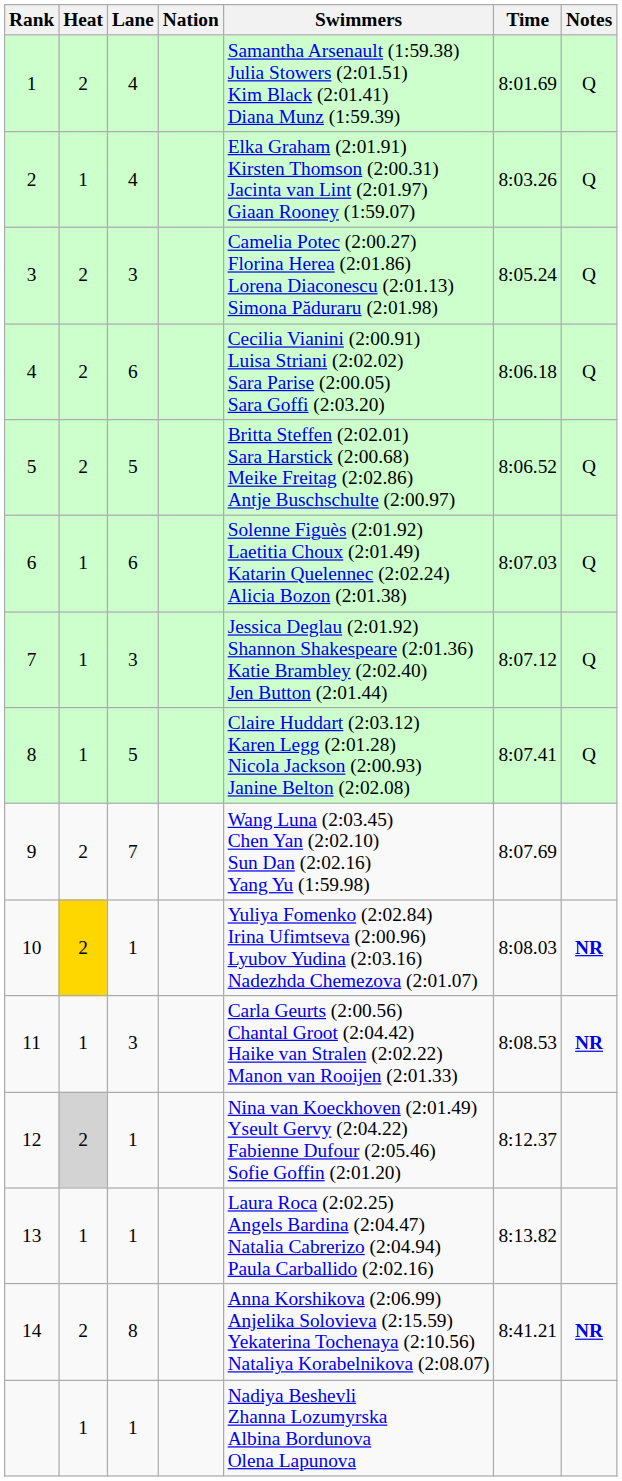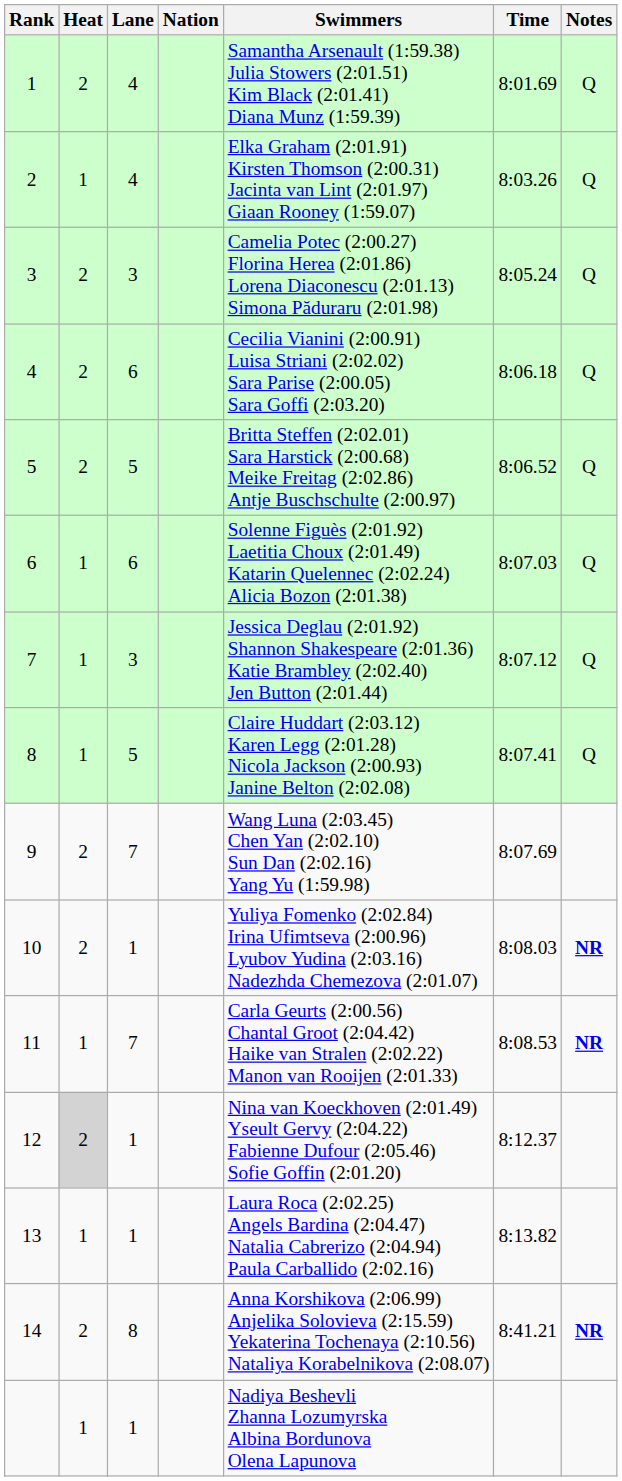 <table class="wikitable sortable" style="text-align:center">
 <tr>
 <th>Rank</th>
 <th>Heat</th>
 <th>Lane</th>
 <th>Nation</th>
 <th>Swimmers</th>
 <th>Time</th>
 <th>Notes</th>
 </tr>
 <tr bgcolor=#cfc>
 <td>1</td>
 <td>2</td>
 <td>4</td>
 <td align=left></td>
 <td align=left><a href='#'>Samantha Arsenault</a> (1:59.38)<br><a href='#'>Julia Stowers</a> (2:01.51)<br><a href='#'>Kim Black</a> (2:01.41)<br><a href='#'>Diana Munz</a> (1:59.39)</td>
 <td>8:01.69</td>
 <td>Q</td>
 </tr>
 <tr bgcolor=#cfc>
 <td>2</td>
 <td>1</td>
 <td>4</td>
 <td align=left></td>
 <td align=left><a href='#'>Elka Graham</a> (2:01.91)<br><a href='#'>Kirsten Thomson</a> (2:00.31)<br><a href='#'>Jacinta van Lint</a> (2:01.97)<br><a href='#'>Giaan Rooney</a> (1:59.07)</td>
 <td>8:03.26</td>
 <td>Q</td>
 </tr>
 <tr bgcolor=#cfc>
 <td>3</td>
 <td>2</td>
 <td>3</td>
 <td align=left></td>
 <td align=left><a href='#'>Camelia Potec</a> (2:00.27)<br><a href='#'>Florina Herea</a> (2:01.86)<br><a href='#'>Lorena Diaconescu</a> (2:01.13)<br><a href='#'>Simona Păduraru</a> (2:01.98)</td>
 <td>8:05.24</td>
 <td>Q</td>
 </tr>
 <tr bgcolor=#cfc>
 <td>4</td>
 <td>2</td>
 <td>6</td>
 <td align=left></td>
 <td align=left><a href='#'>Cecilia Vianini</a> (2:00.91)<br><a href='#'>Luisa Striani</a> (2:02.02)<br><a href='#'>Sara Parise</a> (2:00.05)<br><a href='#'>Sara Goffi</a> (2:03.20)</td>
 <td>8:06.18</td>
 <td>Q</td>
 </tr>
 <tr bgcolor=#cfc>
 <td>5</td>
 <td>2</td>
 <td>5</td>
 <td align=left></td>
 <td align=left><a href='#'>Britta Steffen</a> (2:02.01)<br><a href='#'>Sara Harstick</a> (2:00.68)<br><a href='#'>Meike Freitag</a> (2:02.86)<br><a href='#'>Antje Buschschulte</a> (2:00.97)</td>
 <td>8:06.52</td>
 <td>Q</td>
 </tr>
 <tr bgcolor=#cfc>
 <td>6</td>
 <td>1</td>
 <td>6</td>
 <td align=left></td>
 <td align=left><a href='#'>Solenne Figuès</a> (2:01.92)<br><a href='#'>Laetitia Choux</a> (2:01.49)<br><a href='#'>Katarin Quelennec</a> (2:02.24)<br><a href='#'>Alicia Bozon</a> (2:01.38)</td>
 <td>8:07.03</td>
 <td>Q</td>
 </tr>
 <tr bgcolor=#cfc>
 <td>7</td>
 <td>1</td>
 <td>3</td>
 <td align=left></td>
 <td align=left><a href='#'>Jessica Deglau</a> (2:01.92)<br><a href='#'>Shannon Shakespeare</a> (2:01.36)<br><a href='#'>Katie Brambley</a> (2:02.40)<br><a href='#'>Jen Button</a> (2:01.44)</td>
 <td>8:07.12</td>
 <td>Q</td>
 </tr>
 <tr bgcolor=#cfc>
 <td>8</td>
 <td>1</td>
 <td>5</td>
 <td align=left></td>
 <td align=left><a href='#'>Claire Huddart</a> (2:03.12)<br><a href='#'>Karen Legg</a> (2:01.28)<br><a href='#'>Nicola Jackson</a> (2:00.93)<br><a href='#'>Janine Belton</a> (2:02.08)</td>
 <td>8:07.41</td>
 <td>Q</td>
 </tr>
 <tr>
 <td>9</td>
 <td>2</td>
 <td>7</td>
 <td align=left></td>
 <td align=left><a href='#'>Wang Luna</a> (2:03.45)<br><a href='#'>Chen Yan</a> (2:02.10)<br><a href='#'>Sun Dan</a> (2:02.16)<br><a href='#'>Yang Yu</a> (1:59.98)</td>
 <td>8:07.69</td>
 <td></td>
 </tr>
 <tr>
 <td>10</td>
-<td style="background: gold;">2</td>
+<td>2</td>
 <td>1</td>
 <td align=left></td>
 <td align=left><a href='#'>Yuliya Fomenko</a> (2:02.84)<br><a href='#'>Irina Ufimtseva</a> (2:00.96)<br><a href='#'>Lyubov Yudina</a> (2:03.16)<br><a href='#'>Nadezhda Chemezova</a> (2:01.07)</td>
 <td>8:08.03</td>
 <td><strong><a href='#'>NR</a></strong></td>
 </tr>
 <tr>
 <td>11</td>
 <td>1</td>
-<td>3</td>
+<td>7</td>
 <td align=left></td>
 <td align=left><a href='#'>Carla Geurts</a> (2:00.56)<br><a href='#'>Chantal Groot</a> (2:04.42)<br><a href='#'>Haike van Stralen</a> (2:02.22)<br><a href='#'>Manon van Rooijen</a> (2:01.33)</td>
 <td>8:08.53</td>
 <td><strong><a href='#'>NR</a></strong></td>
 </tr>
 <tr>
 <td>12</td>
 <td style="background: lightgrey;">2</td>
 <td>1</td>
 <td align=left></td>
 <td align=left><a href='#'>Nina van Koeckhoven</a> (2:01.49)<br><a href='#'>Yseult Gervy</a> (2:04.22)<br><a href='#'>Fabienne Dufour</a> (2:05.46)<br><a href='#'>Sofie Goffin</a> (2:01.20)</td>
 <td>8:12.37</td>
 <td></td>
 </tr>
 <tr>
 <td>13</td>
 <td>1</td>
 <td>1</td>
 <td align=left></td>
 <td align=left><a href='#'>Laura Roca</a> (2:02.25)<br><a href='#'>Angels Bardina</a> (2:04.47)<br><a href='#'>Natalia Cabrerizo</a> (2:04.94)<br><a href='#'>Paula Carballido</a> (2:02.16)</td>
 <td>8:13.82</td>
 <td></td>
 </tr>
 <tr>
 <td>14</td>
 <td>2</td>
 <td>8</td>
 <td align=left></td>
 <td align=left><a href='#'>Anna Korshikova</a> (2:06.99)<br><a href='#'>Anjelika Solovieva</a> (2:15.59)<br><a href='#'>Yekaterina Tochenaya</a> (2:10.56)<br><a href='#'>Nataliya Korabelnikova</a> (2:08.07)</td>
 <td>8:41.21</td>
 <td><strong><a href='#'>NR</a></strong></td>
 </tr>
 <tr>
 <td></td>
 <td>1</td>
 <td>1</td>
 <td align=left></td>
 <td align=left><a href='#'>Nadiya Beshevli</a><br><a href='#'>Zhanna Lozumyrska</a> <br><a href='#'>Albina Bordunova</a><br><a href='#'>Olena Lapunova</a></td>
 <td></td>
 <td></td>
 </tr>
 </table>
